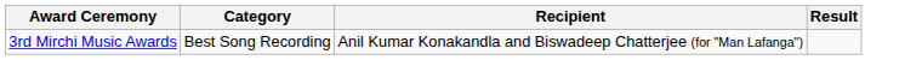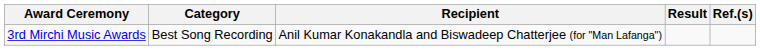 <table class="wikitable">
 <tr>
 <th>Award Ceremony</th>
 <th>Category</th>
 <th>Recipient</th>
 <th>Result</th>
+<th>Ref.(s)</th>
 </tr>
 <tr>
 <td><a href='#'>3rd Mirchi Music Awards</a></td>
 <td>Best Song Recording</td>
 <td>Anil Kumar Konakandla and Biswadeep Chatterjee <small>(for "Man Lafanga")</small></td>
 <td></td>
+<td></td>
 </tr>
 </table>
